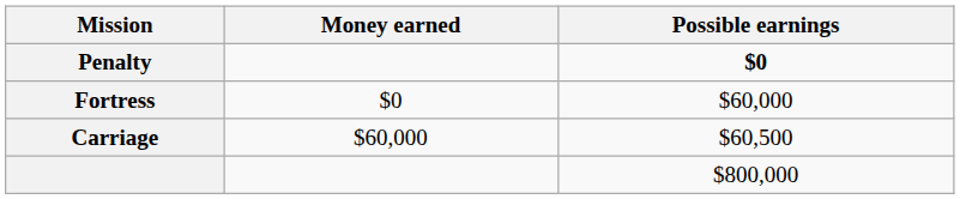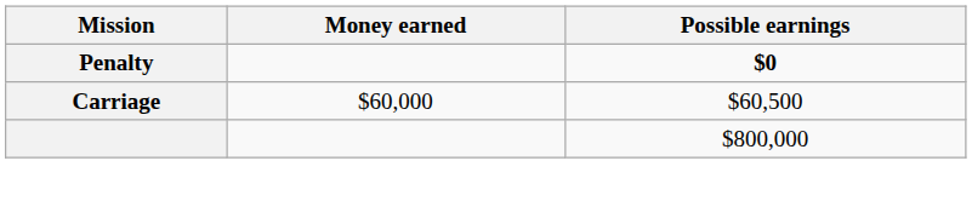 <table class="wikitable plainrowheaders floatright" style="font-size: 95%; margin: 10px; text-align: center;" align="right" width="40%">
 <tr>
 <th scope="col">Mission</th>
 <th scope="col">Money earned</th>
 <th scope="col">Possible earnings</th>
 </tr>
 <tr>
 <th scope="row">Penalty</th>
 <td></td>
 <td><strong>$0</strong></td>
 </tr>
 <tr>
-<th scope="row">Fortress</th>
-<td>$0</td>
-<td>$60,000</td>
-</tr>
-<tr>
 <th scope="row">Carriage</th>
 <td>$60,000</td>
 <td>$60,500</td>
 </tr>
 <tr>
 <th scope="row"><strong></strong></th>
 <td><strong></strong></td>
 <td>$800,000</td>
 </tr>
 </table>
